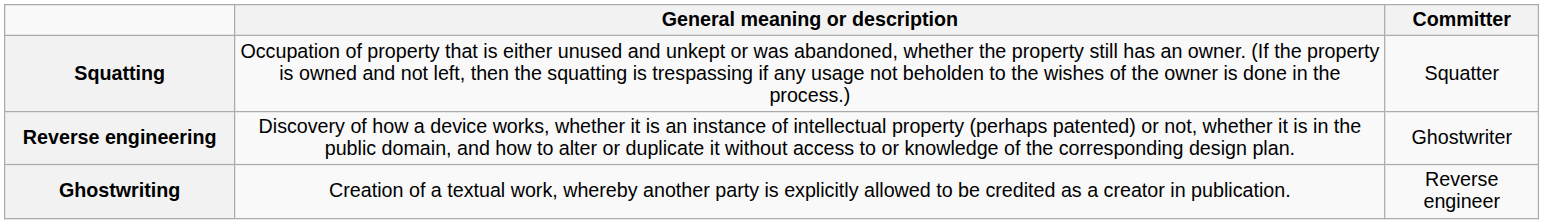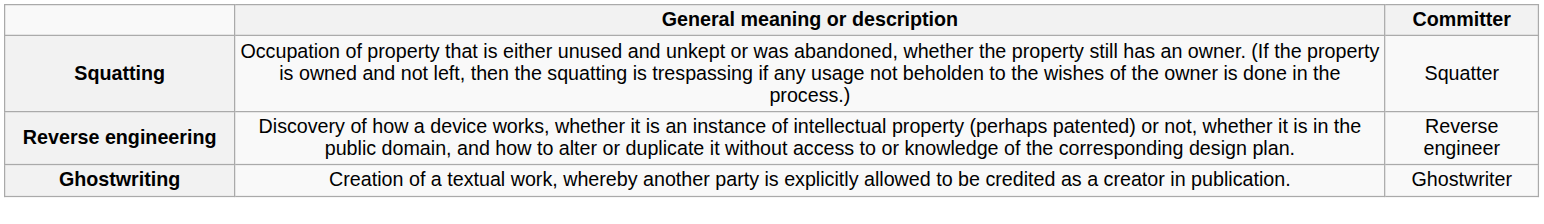 <table class="wikitable" style="text-align: center;">
 <tr>
 <td width=15%></td>
 <th>General meaning or description</th>
 <th width=10%>Committer</th>
 </tr>
 <tr>
 <th>Squatting</th>
 <td>Occupation of property that is either unused and unkept or was abandoned, whether the property still has an owner. (If the property is owned and not left, then the squatting is trespassing if any usage not beholden to the wishes of the owner is done in the process.)</td>
 <td>Squatter</td>
 </tr>
 <tr>
 <th>Reverse engineering</th>
 <td>Discovery of how a device works, whether it is an instance of intellectual property (perhaps patented) or not, whether it is in the public domain, and how to alter or duplicate it without access to or knowledge of the corresponding design plan.</td>
-<td>Ghostwriter</td>
+<td>Reverse engineer</td>
 </tr>
 <tr>
 <th>Ghostwriting</th>
 <td>Creation of a textual work, whereby another party is explicitly allowed to be credited as a creator in publication.</td>
-<td>Reverse engineer</td>
+<td>Ghostwriter</td>
 </tr>
 </table>
